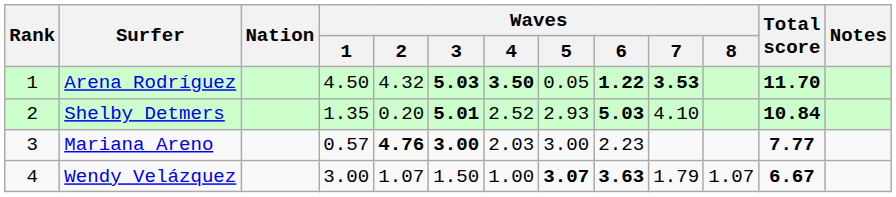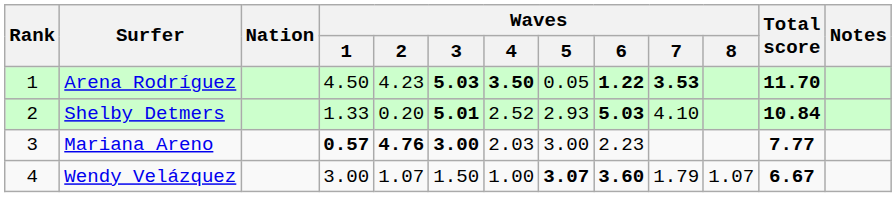 <table class="wikitable sortable" style="text-align:center">
 <tr>
 <th rowspan=2>Rank</th>
 <th rowspan=2>Surfer</th>
 <th rowspan=2>Nation</th>
 <th colspan=8>Waves</th>
 <th rowspan=2>Total<br>score</th>
 <th rowspan=2>Notes</th>
 </tr>
 <tr>
 <th>1</th>
 <th>2</th>
 <th>3</th>
 <th>4</th>
 <th>5</th>
 <th>6</th>
 <th>7</th>
 <th>8</th>
 </tr>
 <tr bgcolor=ccffcc>
 <td>1</td>
 <td align=left><a href='#'>Arena Rodríguez</a></td>
 <td align=left></td>
 <td>4.50</td>
-<td>4.32</td>
+<td>4.23</td>
 <td><strong>5.03</strong></td>
 <td><strong>3.50</strong></td>
 <td>0.05</td>
 <td><strong>1.22</strong></td>
 <td><strong>3.53</strong></td>
 <td></td>
 <td><strong>11.70</strong></td>
 <td></td>
 </tr>
 <tr bgcolor=ccffcc>
 <td>2</td>
 <td align=left><a href='#'>Shelby Detmers</a></td>
 <td align=left></td>
-<td>1.35</td>
+<td>1.33</td>
 <td>0.20</td>
 <td><strong>5.01</strong></td>
 <td>2.52</td>
 <td>2.93</td>
 <td><strong>5.03</strong></td>
 <td>4.10</td>
 <td></td>
 <td><strong>10.84</strong></td>
 <td></td>
 </tr>
 <tr>
 <td>3</td>
 <td align=left><a href='#'>Mariana Areno</a></td>
 <td align=left></td>
-<td>0.57</td>
+<td><strong>0.57</strong></td>
 <td><strong>4.76</strong></td>
 <td><strong>3.00</strong></td>
 <td>2.03</td>
 <td>3.00</td>
 <td>2.23</td>
 <td></td>
 <td></td>
 <td><strong>7.77</strong></td>
 <td></td>
 </tr>
 <tr>
 <td>4</td>
 <td align=left><a href='#'>Wendy Velázquez</a></td>
 <td align=left></td>
 <td>3.00</td>
 <td>1.07</td>
 <td>1.50</td>
 <td>1.00</td>
 <td><strong>3.07</strong></td>
-<td><strong>3.63</strong></td>
+<td><strong>3.60</strong></td>
 <td>1.79</td>
 <td>1.07</td>
 <td><strong>6.67</strong></td>
 <td></td>
 </tr>
 </table>
